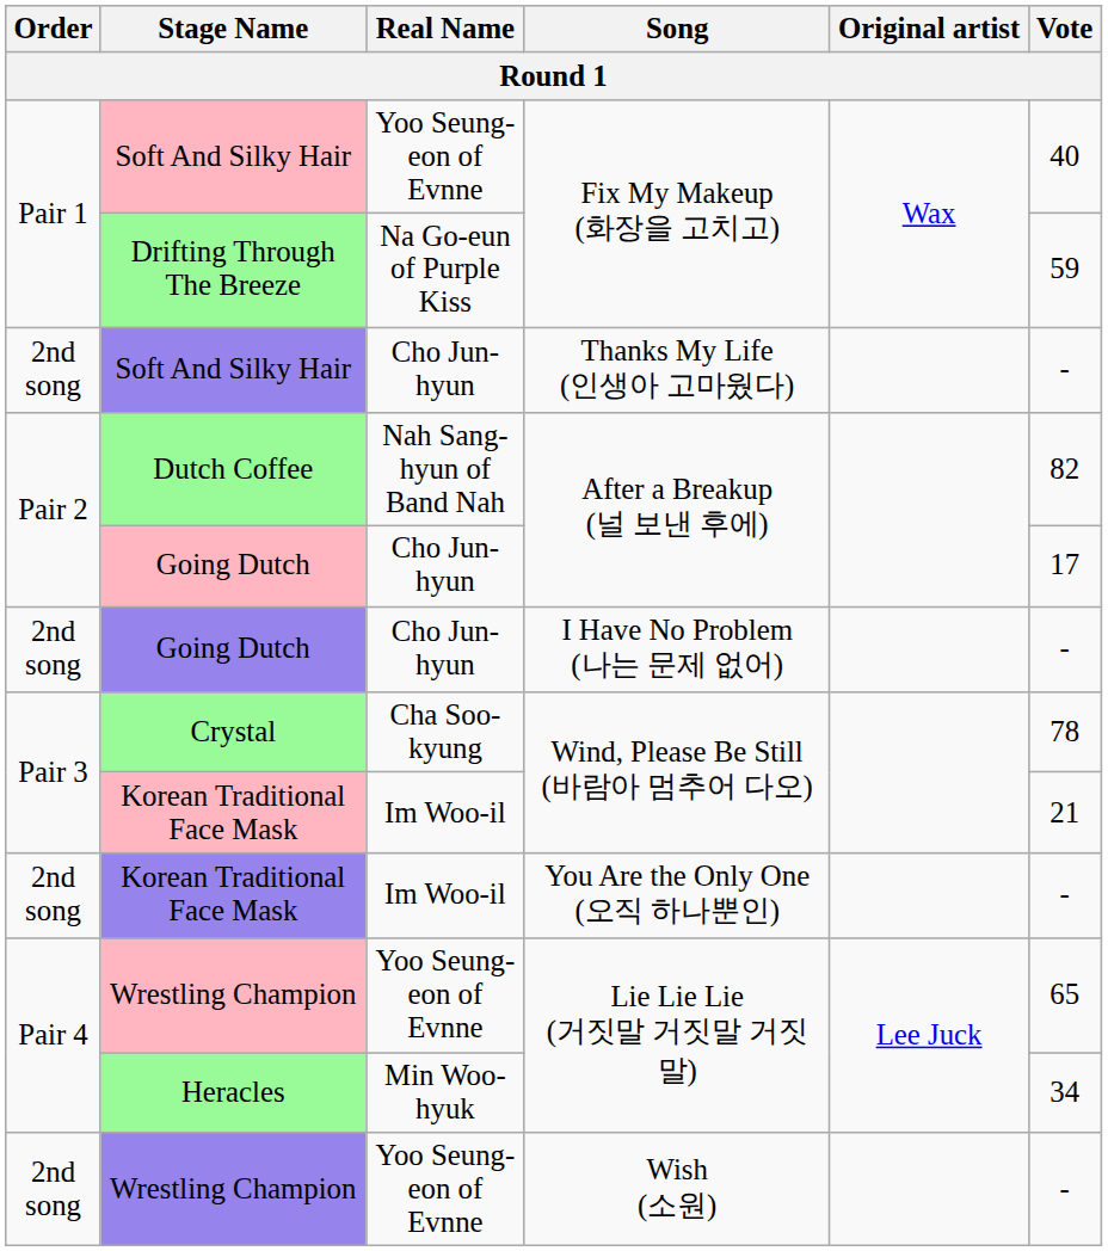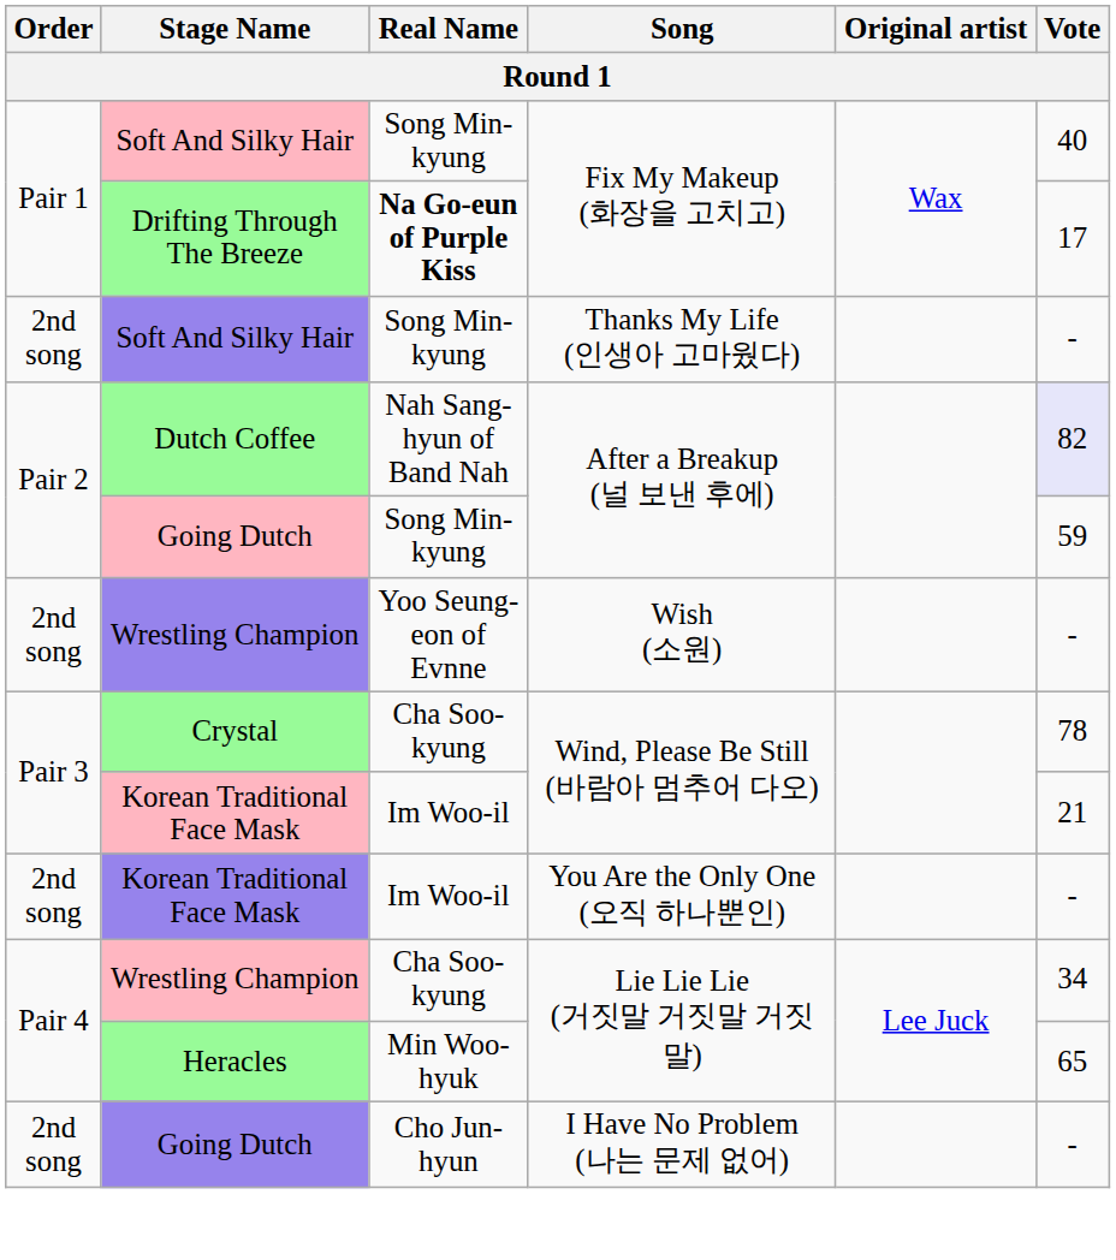 <table class="wikitable" style="text-align:center; width:95%;">
 <tr>
 <th style="width:1%;">Order</th>
 <th style="width:20%;">Stage Name</th>
 <th style="width:12%;">Real Name</th>
 <th style="width:23%;">Song</th>
 <th style="width:15%;">Original artist</th>
 <th style="width:1%;">Vote</th>
 </tr>
 <tr>
 <th colspan=6>Round 1</th>
 </tr>
 <tr>
 <td rowspan=2>Pair 1</td>
 <td bgcolor="lightpink">Soft And Silky Hair</td>
-<td>Yoo Seung-eon of Evnne</td>
+<td>Song Min-kyung</td>
 <td rowspan=2>Fix My Makeup<br>(화장을 고치고)</td>
 <td rowspan=2><a href='#'>Wax</a></td>
 <td>40</td>
 </tr>
 <tr>
 <td bgcolor="palegreen">Drifting Through The Breeze</td>
-<td>Na Go-eun of Purple Kiss</td>
-<td>59</td>
+<td><strong>Na Go-eun of Purple Kiss</strong></td>
+<td>17</td>
 </tr>
 <tr>
 <td>2nd song</td>
 <td bgcolor="#9683EC">Soft And Silky Hair</td>
-<td>Cho Jun-hyun</td>
+<td>Song Min-kyung</td>
 <td>Thanks My Life<br>(인생아 고마웠다)</td>
 <td></td>
 <td>-</td>
 </tr>
 <tr>
 <td rowspan=2>Pair 2</td>
 <td bgcolor="palegreen">Dutch Coffee</td>
 <td>Nah Sang-hyun of Band Nah</td>
 <td rowspan=2>After a Breakup<br>(널 보낸 후에)</td>
 <td rowspan=2></td>
-<td>82</td>
+<td style="background: lavender;">82</td>
 </tr>
 <tr>
 <td bgcolor="lightpink">Going Dutch</td>
-<td>Cho Jun-hyun</td>
-<td>17</td>
+<td>Song Min-kyung</td>
+<td>59</td>
 </tr>
 <tr>
 <td>2nd song</td>
-<td bgcolor="#9683EC">Going Dutch</td>
-<td>Cho Jun-hyun</td>
-<td>I Have No Problem<br>(나는 문제 없어)</td>
+<td bgcolor="#9683EC">Wrestling Champion</td>
+<td>Yoo Seung-eon of Evnne</td>
+<td>Wish<br>(소원)</td>
 <td></td>
 <td>-</td>
 </tr>
 <tr>
 <td rowspan=2>Pair 3</td>
 <td bgcolor="palegreen">Crystal</td>
 <td>Cha Soo-kyung</td>
 <td rowspan=2>Wind, Please Be Still<br>(바람아 멈추어 다오)</td>
 <td rowspan=2></td>
 <td>78</td>
 </tr>
 <tr>
 <td bgcolor="lightpink">Korean Traditional Face Mask</td>
 <td>Im Woo-il</td>
 <td>21</td>
 </tr>
 <tr>
 <td>2nd song</td>
 <td bgcolor="#9683EC">Korean Traditional Face Mask</td>
 <td>Im Woo-il</td>
 <td>You Are the Only One<br>(오직 하나뿐인)</td>
 <td></td>
 <td>-</td>
 </tr>
 <tr>
 <td rowspan=2>Pair 4</td>
 <td bgcolor="lightpink">Wrestling Champion</td>
-<td>Yoo Seung-eon of Evnne</td>
+<td>Cha Soo-kyung</td>
 <td rowspan=2>Lie Lie Lie<br>(거짓말 거짓말 거짓말)</td>
 <td rowspan=2><a href='#'>Lee Juck</a></td>
-<td>65</td>
+<td>34</td>
 </tr>
 <tr>
 <td bgcolor="palegreen">Heracles</td>
 <td>Min Woo-hyuk</td>
-<td>34</td>
+<td>65</td>
 </tr>
 <tr>
 <td>2nd song</td>
-<td bgcolor="#9683EC">Wrestling Champion</td>
-<td>Yoo Seung-eon of Evnne</td>
-<td>Wish<br>(소원)</td>
+<td bgcolor="#9683EC">Going Dutch</td>
+<td>Cho Jun-hyun</td>
+<td>I Have No Problem<br>(나는 문제 없어)</td>
 <td></td>
 <td>-</td>
 </tr>
 </table>
